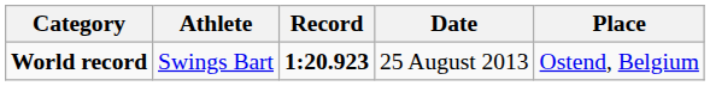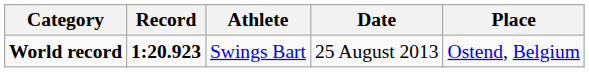 <table class="wikitable" style="text-align:center">
 <tr>
 <th>Category</th>
+<th>Record</th>
 <th>Athlete</th>
-<th>Record</th>
 <th>Date</th>
 <th>Place</th>
 </tr>
 <tr>
 <td><strong>World record </strong></td>
+<td><strong>1:20.923</strong></td>
 <td align="left"> <a href='#'>Swings Bart</a></td>
-<td><strong>1:20.923</strong></td>
 <td>25 August 2013</td>
 <td><a href='#'>Ostend</a>, <a href='#'>Belgium</a></td>
 </tr>
 </table>
